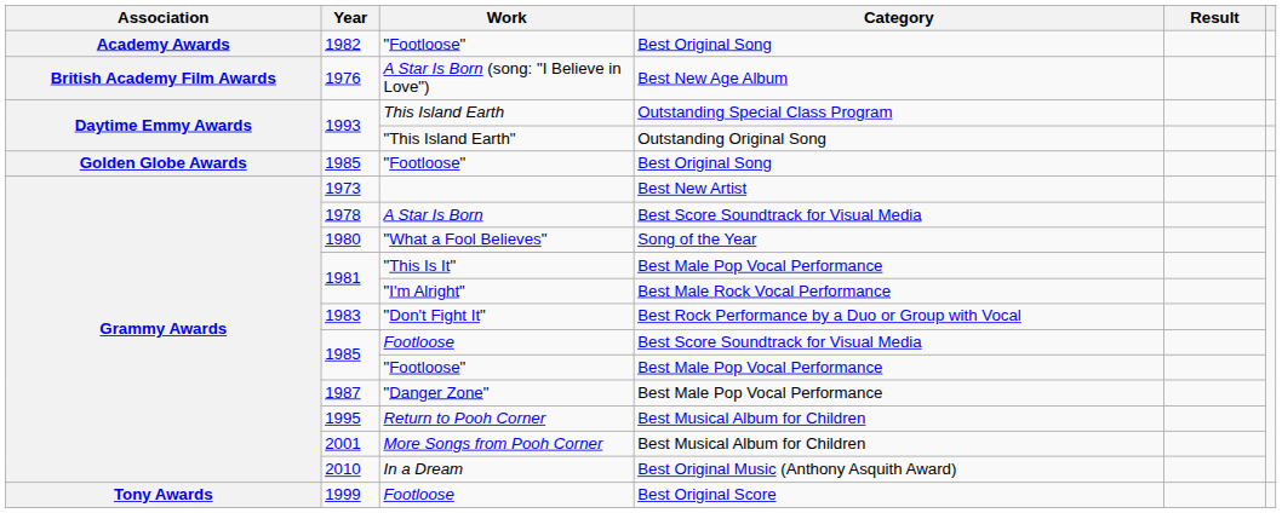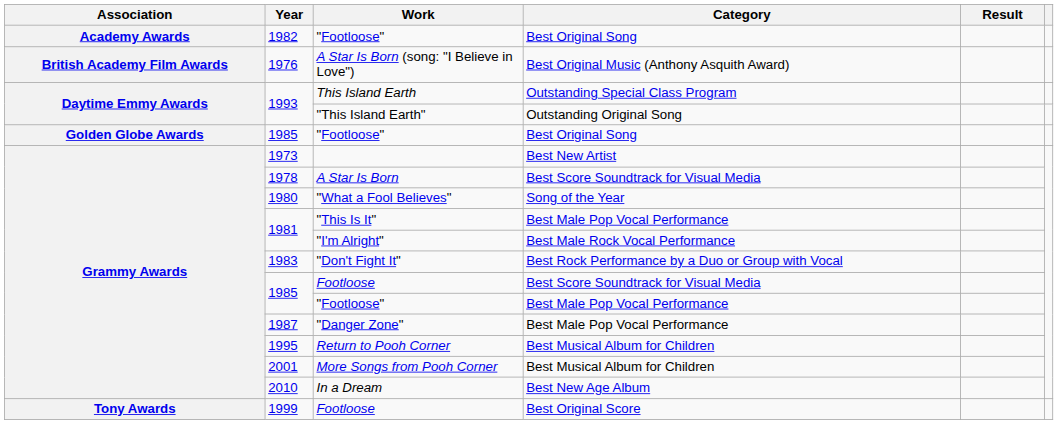 <table class="wikitable sortable plainrowheaders" style="width: 100%;">
 <tr>
 <th scope="col" class="unsortable">Association</th>
 <th scope="col" class="unsortable">Year</th>
 <th scope="col" style="width: 20%;" class="unsortable">Work</th>
 <th scope="col" class="unsortable">Category</th>
 <th scope="col" style="width: 8%;" class="unsortable">Result</th>
 <th scope="col" class="unsortable"></th>
 </tr>
 <tr>
 <th scope="row" scope="row"><a href='#'>Academy Awards</a></th>
 <td><a href='#'>1982</a></td>
 <td>"<a href='#'>Footloose</a>"</td>
 <td><a href='#'>Best Original Song</a></td>
 <td></td>
 <td style="text-align:center;"></td>
 </tr>
 <tr>
 <th scope="row" scope="row"><a href='#'>British Academy Film Awards</a></th>
 <td><a href='#'>1976</a></td>
 <td><em><a href='#'>A Star Is Born</a></em> (song: "I Believe in Love")</td>
-<td><a href='#'>Best New Age Album</a></td>
+<td><a href='#'>Best Original Music</a> (Anthony Asquith Award)</td>
 <td></td>
 <td style="text-align:center;"></td>
 </tr>
 <tr>
 <th scope="row" scope="row" rowspan="2"><a href='#'>Daytime Emmy Awards</a></th>
 <td rowspan="2"><a href='#'>1993</a></td>
 <td><em>This Island Earth</em></td>
 <td><a href='#'>Outstanding Special Class Program</a></td>
 <td></td>
 <td style="text-align:center;"></td>
 </tr>
 <tr>
 <td>"This Island Earth"</td>
 <td>Outstanding Original Song</td>
 <td></td>
 <td style="text-align:center;"></td>
 </tr>
 <tr>
 <th scope="row" scope="row"><a href='#'>Golden Globe Awards</a></th>
 <td><a href='#'>1985</a></td>
 <td>"<a href='#'>Footloose</a>"</td>
 <td><a href='#'>Best Original Song</a></td>
 <td></td>
 <td style="text-align:center;"></td>
 </tr>
 <tr>
 <th scope="row" scope="row" rowspan="12"><a href='#'>Grammy Awards</a></th>
 <td><a href='#'>1973</a></td>
 <td></td>
 <td><a href='#'>Best New Artist</a></td>
 <td></td>
 <td style="text-align:center;" rowspan="12"></td>
 </tr>
 <tr>
 <td><a href='#'>1978</a></td>
 <td><em><a href='#'>A Star Is Born</a></em></td>
 <td><a href='#'>Best Score Soundtrack for Visual Media</a></td>
 <td></td>
 </tr>
 <tr>
 <td><a href='#'>1980</a></td>
 <td>"<a href='#'>What a Fool Believes</a>"</td>
 <td><a href='#'>Song of the Year</a></td>
 <td></td>
 </tr>
 <tr>
 <td rowspan="2"><a href='#'>1981</a></td>
 <td>"<a href='#'>This Is It</a>"</td>
 <td><a href='#'>Best Male Pop Vocal Performance</a></td>
 <td></td>
 </tr>
 <tr>
 <td>"<a href='#'>I'm Alright</a>"</td>
 <td><a href='#'>Best Male Rock Vocal Performance</a></td>
 <td></td>
 </tr>
 <tr>
 <td><a href='#'>1983</a></td>
 <td>"<a href='#'>Don't Fight It</a>"</td>
 <td><a href='#'>Best Rock Performance by a Duo or Group with Vocal</a></td>
 <td></td>
 </tr>
 <tr>
 <td rowspan="2"><a href='#'>1985</a></td>
 <td><em><a href='#'>Footloose</a></em></td>
 <td><a href='#'>Best Score Soundtrack for Visual Media</a></td>
 <td></td>
 </tr>
 <tr>
 <td>"<a href='#'>Footloose</a>"</td>
 <td><a href='#'>Best Male Pop Vocal Performance</a></td>
 <td></td>
 </tr>
 <tr>
 <td><a href='#'>1987</a></td>
 <td>"<a href='#'>Danger Zone</a>"</td>
 <td>Best Male Pop Vocal Performance</td>
 <td></td>
 </tr>
 <tr>
 <td><a href='#'>1995</a></td>
 <td><em><a href='#'>Return to Pooh Corner</a></em></td>
 <td><a href='#'>Best Musical Album for Children</a></td>
 <td></td>
 </tr>
 <tr>
 <td><a href='#'>2001</a></td>
 <td><em><a href='#'>More Songs from Pooh Corner</a></em></td>
 <td>Best Musical Album for Children</td>
 <td></td>
 </tr>
 <tr>
 <td><a href='#'>2010</a></td>
 <td><em>In a Dream</em></td>
-<td><a href='#'>Best Original Music</a> (Anthony Asquith Award)</td>
+<td><a href='#'>Best New Age Album</a></td>
 <td></td>
 </tr>
 <tr>
 <th scope="row" scope="row"><a href='#'>Tony Awards</a></th>
 <td><a href='#'>1999</a></td>
 <td><em><a href='#'>Footloose</a></em></td>
 <td><a href='#'>Best Original Score</a></td>
 <td></td>
 <td style="text-align:center;"></td>
 </tr>
 </table>
